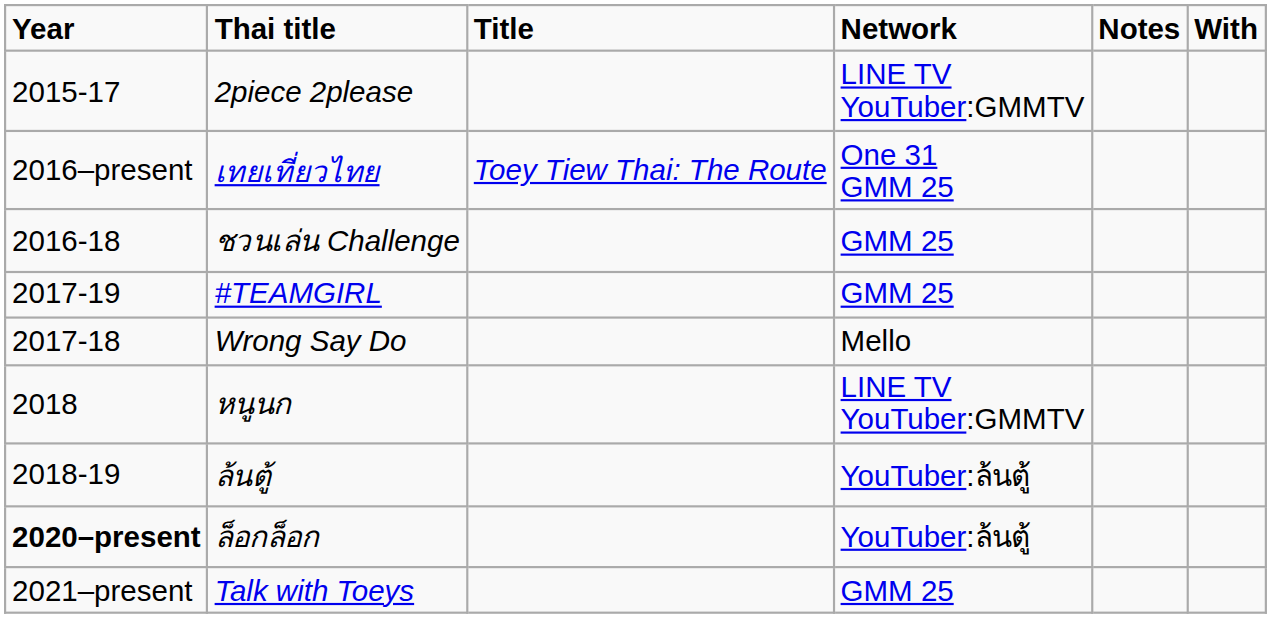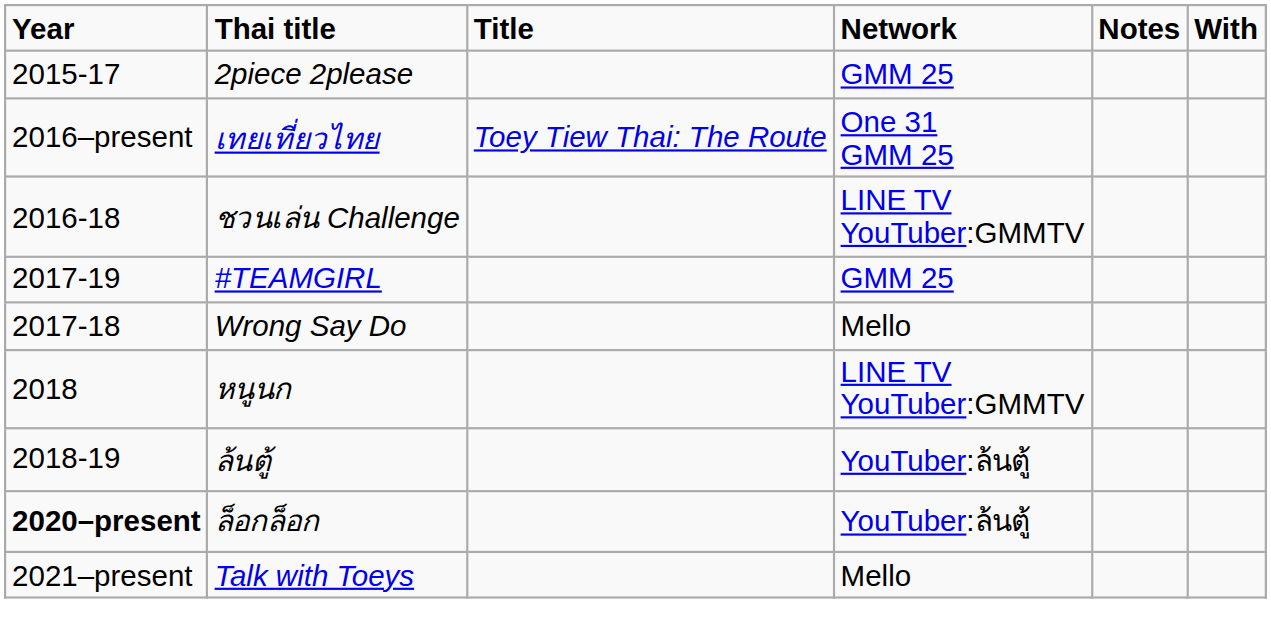 <table class="wikitable" style="font-size: 85%;">
 <tr>
 <td><strong>Year</strong></td>
 <td><strong>Thai title</strong></td>
 <td><strong>Title</strong></td>
 <td><strong>Network</strong></td>
 <td><strong>Notes</strong></td>
 <td><strong>With</strong></td>
 </tr>
 <tr>
 <td rowspan="1">2015-17</td>
 <td><em>2piece 2please</em></td>
 <td><em> </em></td>
-<td><a href='#'>LINE TV</a> <br> <a href='#'>YouTuber</a>:GMMTV</td>
+<td><a href='#'>GMM 25</a></td>
 <td></td>
 <td></td>
 </tr>
 <tr>
 <td rowspan="1">2016–present</td>
 <td><em><a href='#'>เทยเที่ยวไทย</a></em></td>
 <td><em><a href='#'>Toey Tiew Thai: The Route</a></em></td>
 <td><a href='#'>One 31</a> <br> <a href='#'>GMM 25</a></td>
 <td></td>
 <td></td>
 </tr>
 <tr>
 <td rowspan="1">2016-18</td>
 <td><em>ชวนเล่น Challenge</em></td>
 <td><em> </em></td>
-<td><a href='#'>GMM 25</a></td>
+<td><a href='#'>LINE TV</a> <br> <a href='#'>YouTuber</a>:GMMTV</td>
 <td></td>
 <td></td>
 </tr>
 <tr>
 <td rowspan="1">2017-19</td>
 <td><em><a href='#'>#TEAMGIRL</a></em></td>
 <td><em> </em></td>
 <td><a href='#'>GMM 25</a></td>
 <td></td>
 <td></td>
 </tr>
 <tr>
 <td rowspan="1">2017-18</td>
 <td><em>Wrong Say Do</em></td>
 <td><em> </em></td>
 <td>Mello</td>
 <td></td>
 <td></td>
 </tr>
 <tr>
 <td rowspan="1">2018</td>
 <td><em>หนูนก</em></td>
 <td><em> </em></td>
 <td><a href='#'>LINE TV</a> <br> <a href='#'>YouTuber</a>:GMMTV</td>
 <td></td>
 <td></td>
 </tr>
 <tr>
 <td rowspan="1">2018-19</td>
 <td><em>ล้นตู้</em></td>
 <td><em> </em></td>
 <td><a href='#'>YouTuber</a>:ล้นตู้</td>
 <td></td>
 <td></td>
 </tr>
 <tr>
 <td rowspan="1"><strong>2020–present</strong></td>
 <td><em>ล็อกล็อก</em></td>
 <td><em> </em></td>
 <td><a href='#'>YouTuber</a>:ล้นตู้</td>
 <td></td>
 <td></td>
 </tr>
 <tr>
 <td rowspan="1">2021–present</td>
 <td><em><a href='#'>Talk with Toeys</a></em></td>
 <td><em> </em></td>
-<td><a href='#'>GMM 25</a></td>
+<td>Mello</td>
 <td></td>
 <td></td>
 </tr>
 </table>
